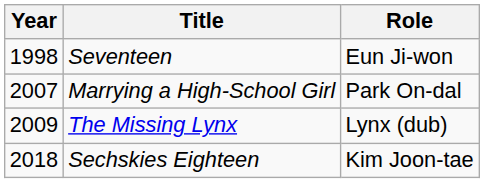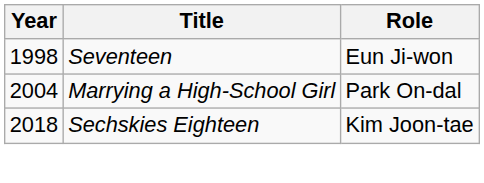 <table class="wikitable sortable">
 <tr>
 <th>Year</th>
 <th>Title</th>
 <th>Role</th>
 </tr>
 <tr>
 <td style="text-align:center;">1998</td>
 <td><em>Seventeen</em></td>
 <td>Eun Ji-won</td>
 </tr>
 <tr>
-<td style="text-align:center;">2007</td>
+<td style="text-align:center;">2004</td>
 <td><em>Marrying a High-School Girl</em></td>
 <td>Park On-dal</td>
-</tr>
-<tr>
-<td style="text-align:center;">2009</td>
-<td><em><a href='#'>The Missing Lynx</a></em></td>
-<td>Lynx (dub)</td>
 </tr>
 <tr>
 <td style="text-align:center;">2018</td>
 <td><em>Sechskies Eighteen</em></td>
 <td>Kim Joon-tae</td>
 </tr>
 </table>
